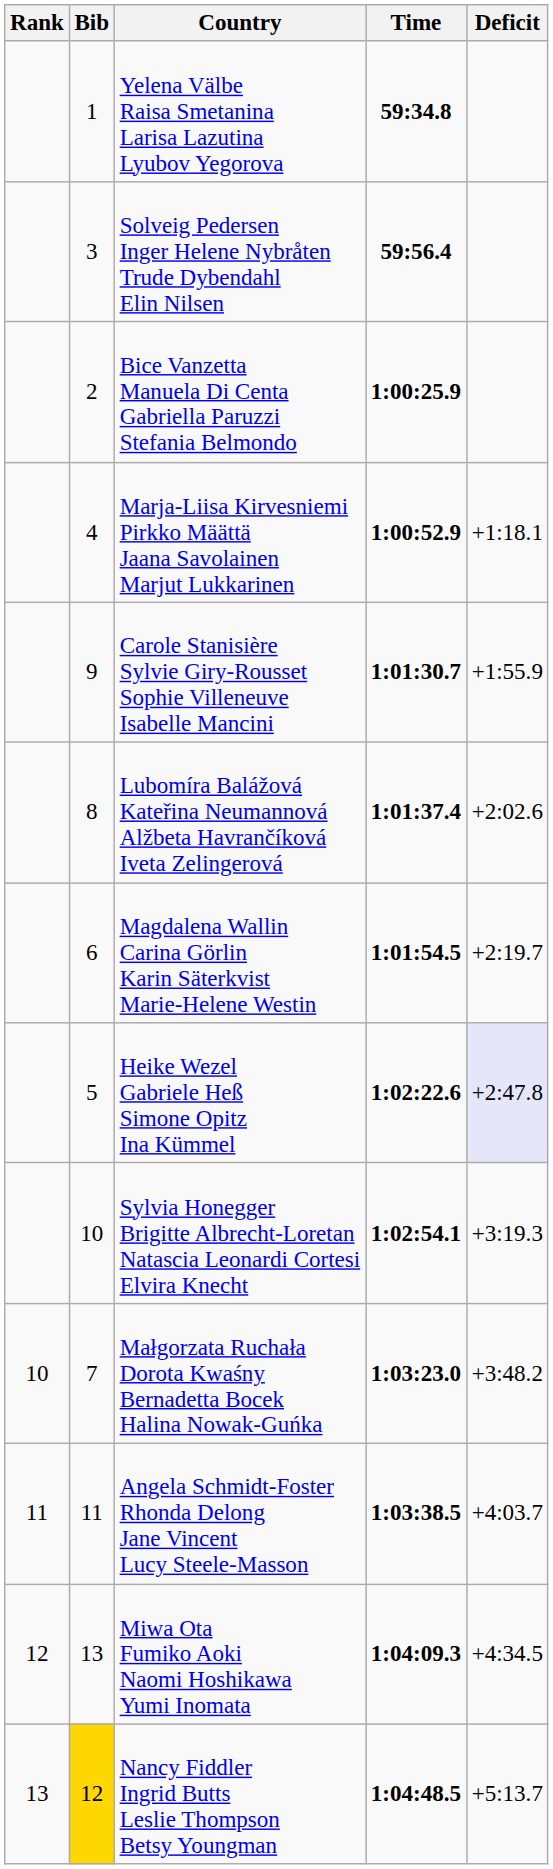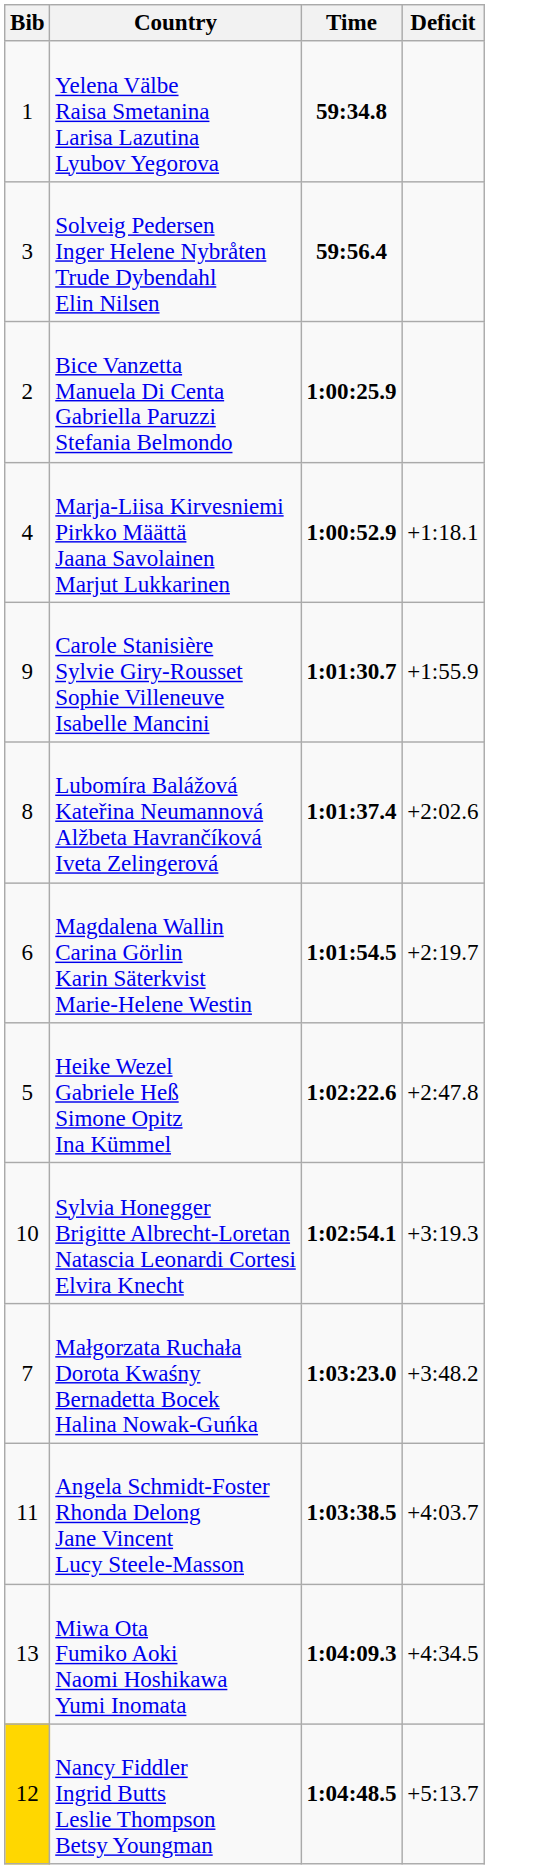 <table class="wikitable sortable" style="text-align:center">
 <tr>
-<th>Rank</th>
 <th>Bib</th>
 <th>Country</th>
 <th>Time</th>
 <th>Deficit</th>
 </tr>
 <tr>
-<td></td>
 <td>1</td>
 <td align="left"><br><a href='#'>Yelena Välbe</a><br> <a href='#'>Raisa Smetanina</a><br><a href='#'>Larisa Lazutina</a><br><a href='#'>Lyubov Yegorova</a></td>
 <td><strong>59:34.8</strong></td>
 <td></td>
 </tr>
 <tr>
-<td></td>
 <td>3</td>
 <td align="left"><br><a href='#'>Solveig Pedersen</a><br> <a href='#'>Inger Helene Nybråten</a><br><a href='#'>Trude Dybendahl</a><br><a href='#'>Elin Nilsen</a></td>
 <td><strong>59:56.4</strong></td>
 <td align=right></td>
 </tr>
 <tr>
-<td></td>
 <td>2</td>
 <td align="left"><br><a href='#'>Bice Vanzetta</a><br> <a href='#'>Manuela Di Centa</a><br><a href='#'>Gabriella Paruzzi</a><br><a href='#'>Stefania Belmondo</a></td>
 <td><strong>1:00:25.9</strong></td>
 <td align=right></td>
 </tr>
 <tr>
-<td></td>
 <td>4</td>
 <td align="left"><br><a href='#'>Marja-Liisa Kirvesniemi</a><br><a href='#'>Pirkko Määttä</a><br><a href='#'>Jaana Savolainen</a><br><a href='#'>Marjut Lukkarinen</a></td>
 <td><strong>1:00:52.9</strong></td>
 <td align=right>+1:18.1</td>
 </tr>
 <tr>
-<td></td>
 <td>9</td>
 <td align="left"><br><a href='#'>Carole Stanisière</a><br><a href='#'>Sylvie Giry-Rousset</a><br><a href='#'>Sophie Villeneuve</a><br><a href='#'>Isabelle Mancini</a></td>
 <td><strong>1:01:30.7</strong></td>
 <td align=right>+1:55.9</td>
 </tr>
 <tr>
-<td></td>
 <td>8</td>
 <td align="left"><br><a href='#'>Lubomíra Balážová</a><br><a href='#'>Kateřina Neumannová</a><br><a href='#'>Alžbeta Havrančíková</a><br><a href='#'>Iveta Zelingerová</a></td>
 <td><strong>1:01:37.4</strong></td>
 <td align=right>+2:02.6</td>
 </tr>
 <tr>
-<td></td>
 <td>6</td>
 <td align="left"><br><a href='#'>Magdalena Wallin</a><br><a href='#'>Carina Görlin</a><br><a href='#'>Karin Säterkvist</a><br><a href='#'>Marie-Helene Westin</a></td>
 <td><strong>1:01:54.5</strong></td>
 <td align=right>+2:19.7</td>
 </tr>
 <tr>
-<td></td>
 <td>5</td>
 <td align="left"><br><a href='#'>Heike Wezel</a><br><a href='#'>Gabriele Heß</a><br><a href='#'>Simone Opitz</a><br><a href='#'>Ina Kümmel</a></td>
 <td><strong>1:02:22.6</strong></td>
-<td align=right style="background: lavender;">+2:47.8</td>
+<td align=right>+2:47.8</td>
 </tr>
 <tr>
-<td></td>
 <td>10</td>
 <td align="left"><br><a href='#'>Sylvia Honegger</a><br><a href='#'>Brigitte Albrecht-Loretan</a><br><a href='#'>Natascia Leonardi Cortesi</a><br><a href='#'>Elvira Knecht</a></td>
 <td><strong>1:02:54.1</strong></td>
 <td align=right>+3:19.3</td>
 </tr>
 <tr>
-<td>10</td>
 <td>7</td>
 <td align="left"><br><a href='#'>Małgorzata Ruchała</a><br><a href='#'>Dorota Kwaśny</a><br><a href='#'>Bernadetta Bocek</a><br><a href='#'>Halina Nowak-Guńka</a></td>
 <td><strong>1:03:23.0</strong></td>
 <td align=right>+3:48.2</td>
 </tr>
 <tr>
 <td>11</td>
-<td>11</td>
 <td align="left"><br><a href='#'>Angela Schmidt-Foster</a><br><a href='#'>Rhonda Delong</a><br><a href='#'>Jane Vincent</a><br><a href='#'>Lucy Steele-Masson</a></td>
 <td><strong>1:03:38.5</strong></td>
 <td align=right>+4:03.7</td>
 </tr>
 <tr>
-<td>12</td>
 <td>13</td>
 <td align="left"><br><a href='#'>Miwa Ota</a><br><a href='#'>Fumiko Aoki</a><br><a href='#'>Naomi Hoshikawa</a><br><a href='#'>Yumi Inomata</a></td>
 <td><strong>1:04:09.3</strong></td>
 <td align=right>+4:34.5</td>
 </tr>
 <tr>
-<td>13</td>
 <td style="background: gold;">12</td>
 <td align="left"><br><a href='#'>Nancy Fiddler</a><br><a href='#'>Ingrid Butts</a><br><a href='#'>Leslie Thompson</a><br><a href='#'>Betsy Youngman</a></td>
 <td><strong>1:04:48.5</strong></td>
 <td align=right>+5:13.7</td>
 </tr>
 </table>
